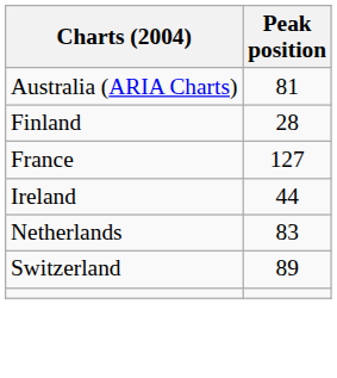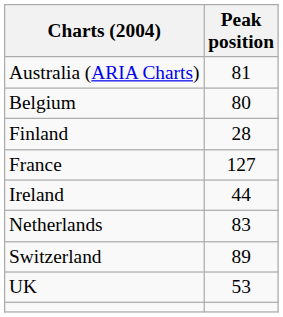 <table class="wikitable sortable">
 <tr>
 <th align="left">Charts (2004)</th>
 <th align="left">Peak<br>position</th>
 </tr>
 <tr>
 <td align="left">Australia (<a href='#'>ARIA Charts</a>)</td>
 <td style="text-align:center;">81</td>
+</tr>
+<tr>
+<td align="left">Belgium</td>
+<td style="text-align:center;">80</td>
 </tr>
 <tr>
 <td align="left">Finland</td>
 <td style="text-align:center;">28</td>
 </tr>
 <tr>
 <td align="left">France</td>
 <td style="text-align:center;">127</td>
 </tr>
 <tr>
 <td align="left">Ireland</td>
 <td style="text-align:center;">44</td>
 </tr>
 <tr>
 <td align="left">Netherlands</td>
 <td style="text-align:center;">83</td>
 </tr>
 <tr>
 <td align="left">Switzerland</td>
 <td style="text-align:center;">89</td>
 </tr>
 <tr>
+<td align="left">UK</td>
+<td style="text-align:center;">53</td>
+</tr>
+<tr>
 <td></td>
 </tr>
 </table>
